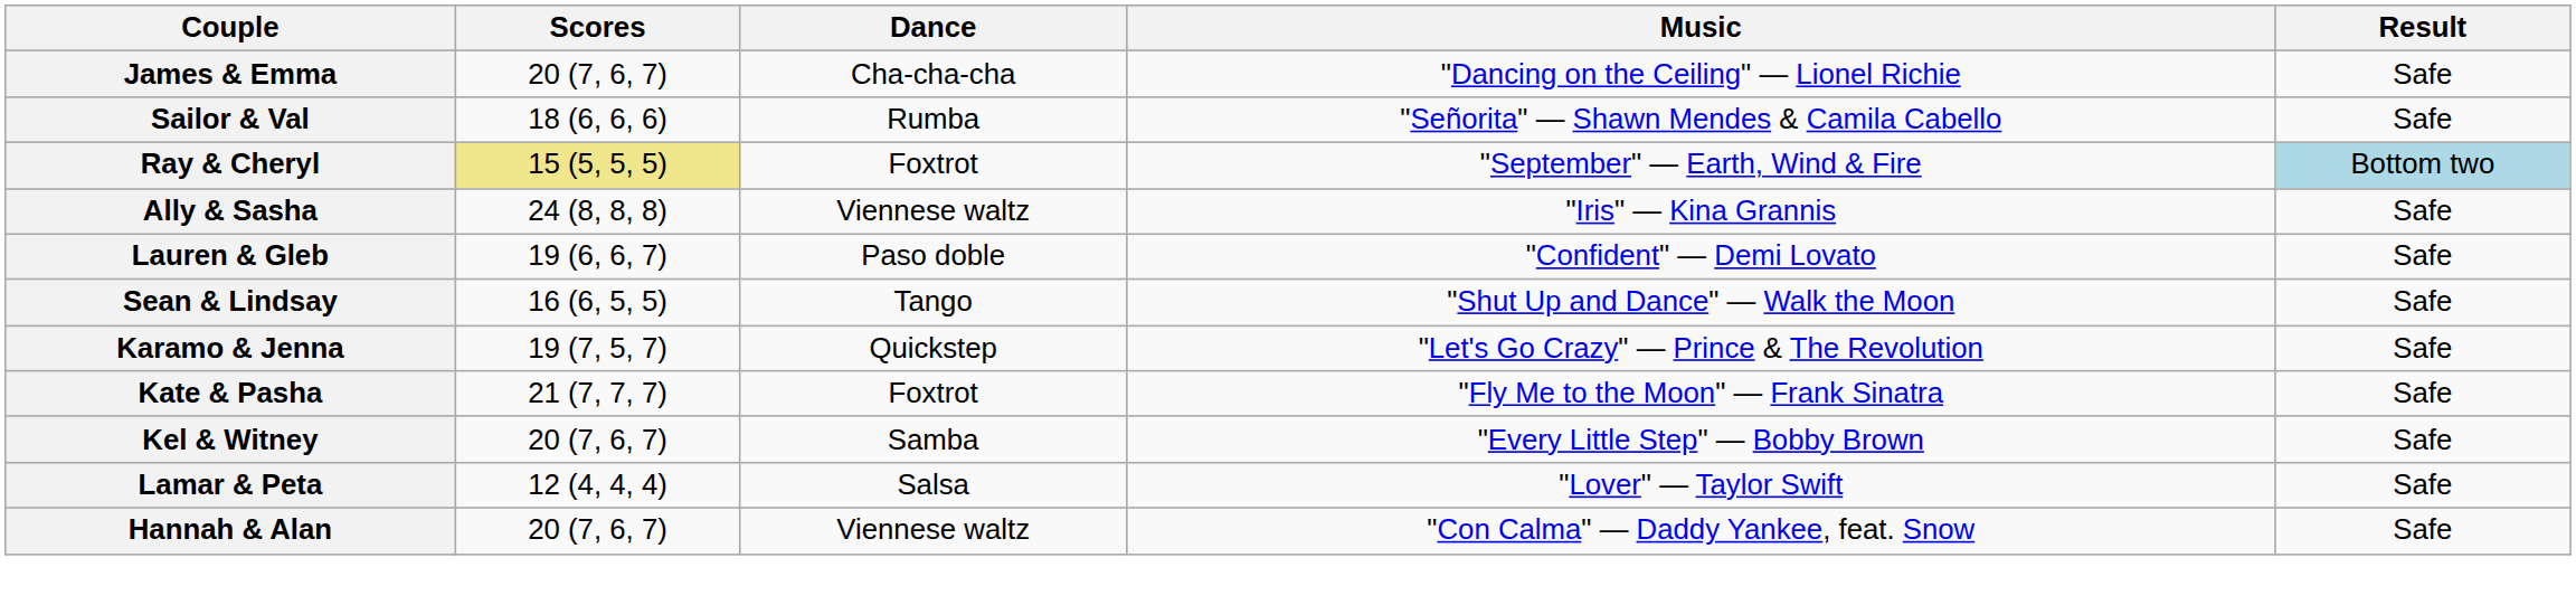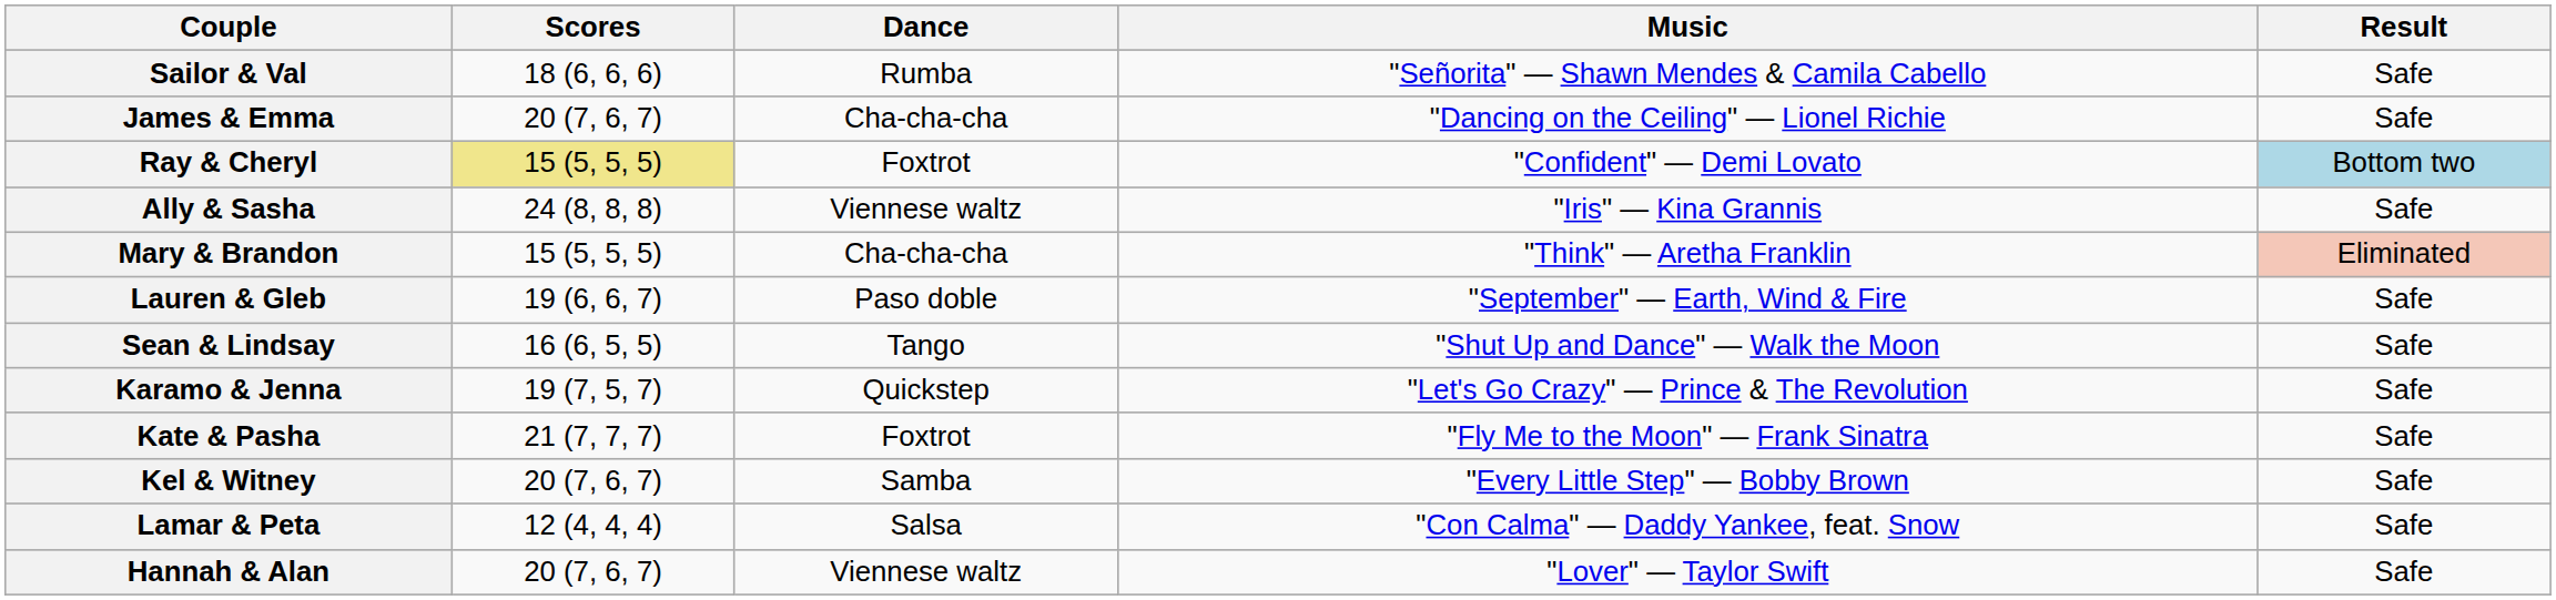 <table class="wikitable sortable" style="text-align:center; width: 90%">
 <tr>
 <th scope="col">Couple</th>
 <th scope="col">Scores</th>
 <th scope="col" class="unsortable">Dance</th>
 <th scope="col" class="unsortable">Music</th>
 <th scope="col" class="unsortable">Result</th>
 </tr>
 <tr>
+<th scope="row">Sailor & Val</th>
+<td>18 (6, 6, 6)</td>
+<td>Rumba</td>
+<td>"<a href='#'>Señorita</a>" — <a href='#'>Shawn Mendes</a> & <a href='#'>Camila Cabello</a></td>
+<td>Safe</td>
+</tr>
+<tr>
 <th scope="row">James & Emma</th>
 <td>20 (7, 6, 7)</td>
 <td>Cha-cha-cha</td>
 <td>"<a href='#'>Dancing on the Ceiling</a>" — <a href='#'>Lionel Richie</a></td>
 <td>Safe</td>
 </tr>
 <tr>
-<th scope="row">Sailor & Val</th>
-<td>18 (6, 6, 6)</td>
-<td>Rumba</td>
-<td>"<a href='#'>Señorita</a>" — <a href='#'>Shawn Mendes</a> & <a href='#'>Camila Cabello</a></td>
-<td>Safe</td>
-</tr>
-<tr>
 <th scope="row">Ray & Cheryl</th>
 <td style="background: khaki;">15 (5, 5, 5)</td>
 <td>Foxtrot</td>
-<td>"<a href='#'>September</a>" — <a href='#'>Earth, Wind & Fire</a></td>
+<td>"<a href='#'>Confident</a>" — <a href='#'>Demi Lovato</a></td>
 <td bgcolor=lightblue>Bottom two</td>
 </tr>
 <tr>
 <th scope="row">Ally & Sasha</th>
 <td>24 (8, 8, 8)</td>
 <td>Viennese waltz</td>
 <td>"<a href='#'>Iris</a>" — <a href='#'>Kina Grannis</a></td>
 <td>Safe</td>
 </tr>
 <tr>
+<th scope="row">Mary & Brandon</th>
+<td>15 (5, 5, 5)</td>
+<td>Cha-cha-cha</td>
+<td>"<a href='#'>Think</a>" — <a href='#'>Aretha Franklin</a></td>
+<td bgcolor=f4c7b8>Eliminated</td>
+</tr>
+<tr>
 <th scope="row">Lauren & Gleb</th>
 <td>19 (6, 6, 7)</td>
 <td>Paso doble</td>
-<td>"<a href='#'>Confident</a>" — <a href='#'>Demi Lovato</a></td>
+<td>"<a href='#'>September</a>" — <a href='#'>Earth, Wind & Fire</a></td>
 <td>Safe</td>
 </tr>
 <tr>
 <th scope="row">Sean & Lindsay</th>
 <td>16 (6, 5, 5)</td>
 <td>Tango</td>
 <td>"<a href='#'>Shut Up and Dance</a>" — <a href='#'>Walk the Moon</a></td>
 <td>Safe</td>
 </tr>
 <tr>
 <th scope="row">Karamo & Jenna</th>
 <td>19 (7, 5, 7)</td>
 <td>Quickstep</td>
 <td>"<a href='#'>Let's Go Crazy</a>" — <a href='#'>Prince</a> & <a href='#'>The Revolution</a></td>
 <td>Safe</td>
 </tr>
 <tr>
 <th scope="row">Kate & Pasha</th>
 <td>21 (7, 7, 7)</td>
 <td>Foxtrot</td>
 <td>"<a href='#'>Fly Me to the Moon</a>" — <a href='#'>Frank Sinatra</a></td>
 <td>Safe</td>
 </tr>
 <tr>
 <th scope="row">Kel & Witney</th>
 <td>20 (7, 6, 7)</td>
 <td>Samba</td>
 <td>"<a href='#'>Every Little Step</a>" — <a href='#'>Bobby Brown</a></td>
 <td>Safe</td>
 </tr>
 <tr>
 <th scope="row">Lamar & Peta</th>
 <td>12 (4, 4, 4)</td>
 <td>Salsa</td>
-<td>"<a href='#'>Lover</a>" — <a href='#'>Taylor Swift</a></td>
+<td>"<a href='#'>Con Calma</a>" — <a href='#'>Daddy Yankee</a>, feat. <a href='#'>Snow</a></td>
 <td>Safe</td>
 </tr>
 <tr>
 <th scope="row">Hannah & Alan</th>
 <td>20 (7, 6, 7)</td>
 <td>Viennese waltz</td>
-<td>"<a href='#'>Con Calma</a>" — <a href='#'>Daddy Yankee</a>, feat. <a href='#'>Snow</a></td>
+<td>"<a href='#'>Lover</a>" — <a href='#'>Taylor Swift</a></td>
 <td>Safe</td>
 </tr>
 </table>
